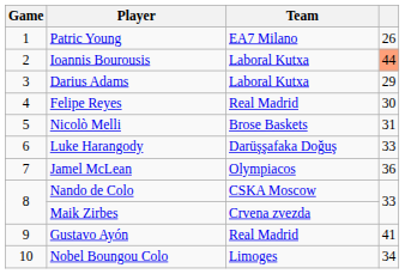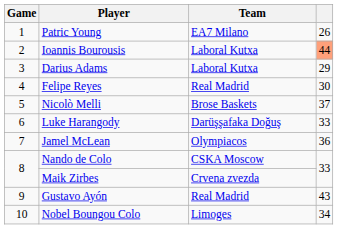 <table class="wikitable sortable" style="text-align: center;">
 <tr>
 <th>Game</th>
 <th style="width:200px;">Player</th>
 <th style="width:170px;">Team</th>
 <th></th>
 </tr>
 <tr>
 <td>1</td>
 <td align="left"> <a href='#'>Patric Young</a></td>
 <td align="left"> <a href='#'>EA7 Milano</a></td>
 <td>26</td>
 </tr>
 <tr>
 <td>2</td>
 <td align="left"> <a href='#'>Ioannis Bourousis</a></td>
 <td align="left"> <a href='#'>Laboral Kutxa</a></td>
 <td style="background: lightsalmon;">44</td>
 </tr>
 <tr>
 <td>3</td>
 <td align="left"> <a href='#'>Darius Adams</a></td>
 <td align="left"> <a href='#'>Laboral Kutxa</a></td>
 <td>29</td>
 </tr>
 <tr>
 <td>4</td>
 <td align="left"> <a href='#'>Felipe Reyes</a></td>
 <td align="left"> <a href='#'>Real Madrid</a></td>
 <td>30</td>
 </tr>
 <tr>
 <td>5</td>
 <td align="left"> <a href='#'>Nicolò Melli</a></td>
 <td align="left"> <a href='#'>Brose Baskets</a></td>
-<td>31</td>
+<td>37</td>
 </tr>
 <tr>
 <td>6</td>
 <td align="left"> <a href='#'>Luke Harangody</a></td>
 <td align="left"> <a href='#'>Darüşşafaka Doğuş</a></td>
 <td>33</td>
 </tr>
 <tr>
 <td>7</td>
 <td align="left"> <a href='#'>Jamel McLean</a></td>
 <td align="left"> <a href='#'>Olympiacos</a></td>
 <td>36</td>
 </tr>
 <tr>
 <td rowspan=2>8</td>
 <td align="left"> <a href='#'>Nando de Colo</a></td>
 <td align="left"> <a href='#'>CSKA Moscow</a></td>
 <td rowspan=2>33</td>
 </tr>
 <tr>
 <td align="left"> <a href='#'>Maik Zirbes</a></td>
 <td align="left"> <a href='#'>Crvena zvezda</a></td>
 </tr>
 <tr>
 <td>9</td>
 <td align="left"> <a href='#'>Gustavo Ayón</a></td>
 <td align="left"> <a href='#'>Real Madrid</a></td>
-<td>41</td>
+<td>43</td>
 </tr>
 <tr>
 <td>10</td>
 <td align="left"> <a href='#'>Nobel Boungou Colo</a></td>
 <td align="left"> <a href='#'>Limoges</a></td>
 <td>34</td>
 </tr>
 </table>
